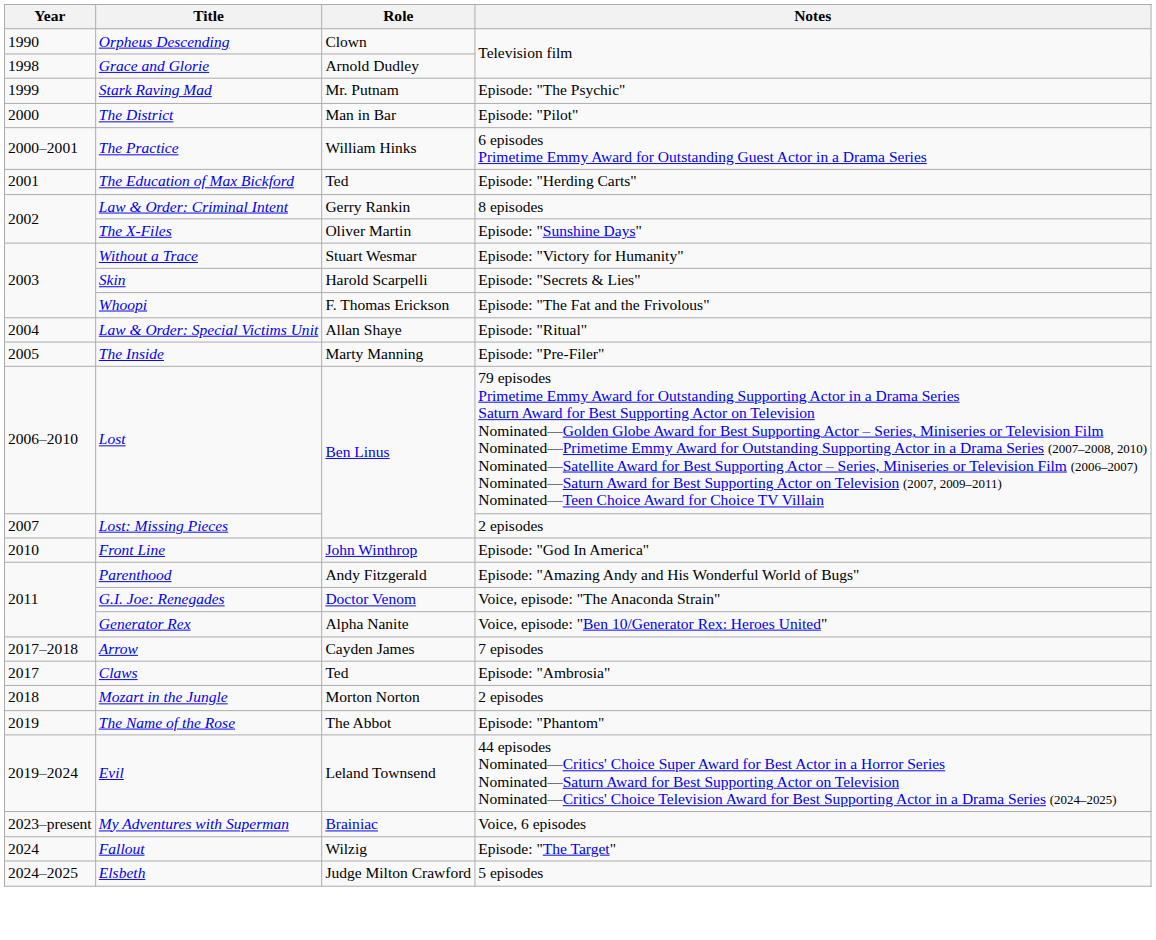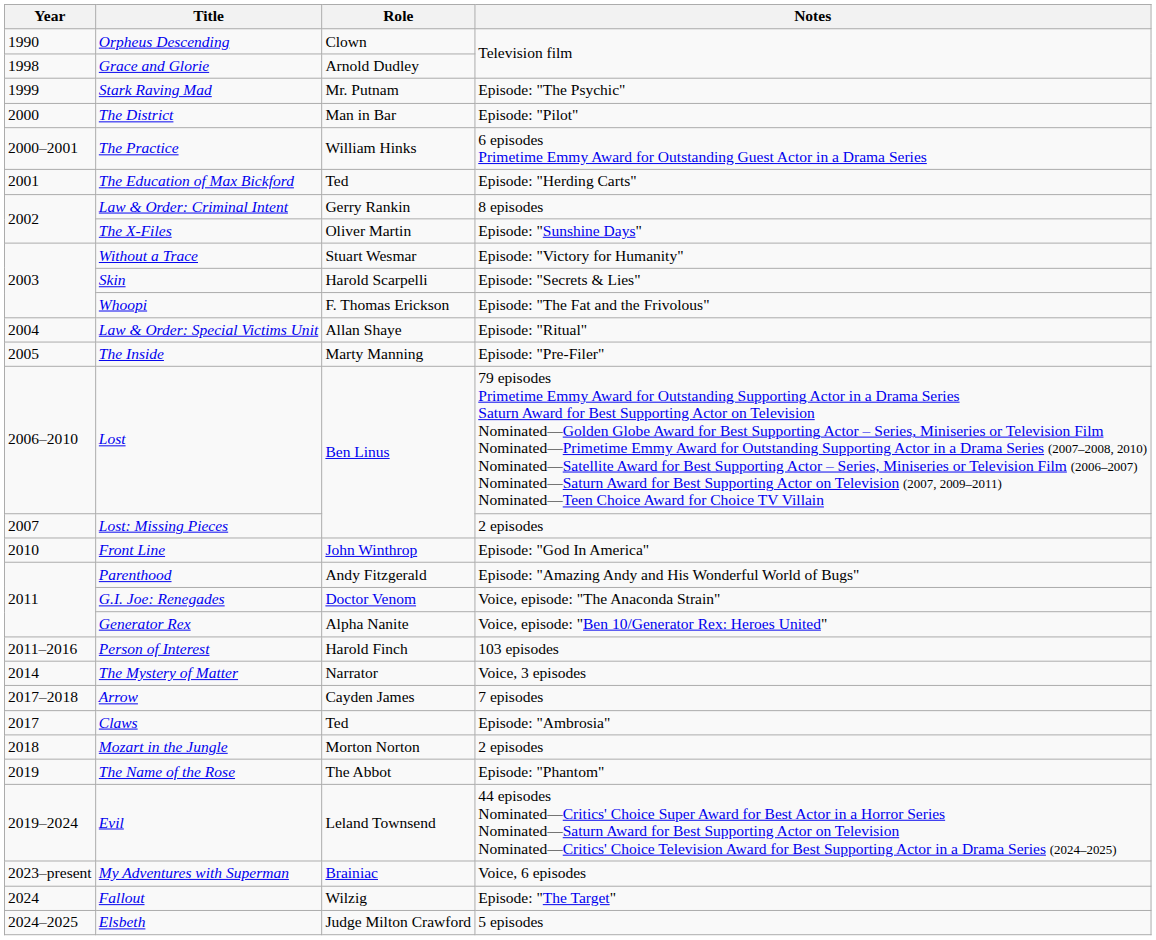 <table class="wikitable sortable">
 <tr>
 <th>Year</th>
 <th>Title</th>
 <th>Role</th>
 <th>Notes</th>
 </tr>
 <tr>
 <td>1990</td>
 <td><em><a href='#'>Orpheus Descending</a></em></td>
 <td>Clown</td>
 <td rowspan=2>Television film</td>
 </tr>
 <tr>
 <td>1998</td>
 <td><em><a href='#'>Grace and Glorie</a></em></td>
 <td>Arnold Dudley</td>
 </tr>
 <tr>
 <td>1999</td>
 <td><em><a href='#'>Stark Raving Mad</a></em></td>
 <td>Mr. Putnam</td>
 <td>Episode: "The Psychic"</td>
 </tr>
 <tr>
 <td>2000</td>
 <td><em><a href='#'>The District</a></em></td>
 <td>Man in Bar</td>
 <td>Episode: "Pilot"</td>
 </tr>
 <tr>
 <td>2000–2001</td>
 <td><em><a href='#'>The Practice</a></em></td>
 <td>William Hinks</td>
 <td>6 episodes<br><a href='#'>Primetime Emmy Award for Outstanding Guest Actor in a Drama Series</a></td>
 </tr>
 <tr>
 <td>2001</td>
 <td><em><a href='#'>The Education of Max Bickford</a></em></td>
 <td>Ted</td>
 <td>Episode: "Herding Carts"</td>
 </tr>
 <tr>
 <td rowspan="2">2002</td>
 <td><em><a href='#'>Law & Order: Criminal Intent</a></em></td>
 <td>Gerry Rankin</td>
 <td>8 episodes</td>
 </tr>
 <tr>
 <td><em><a href='#'>The X-Files</a></em></td>
 <td>Oliver Martin</td>
 <td>Episode: "<a href='#'>Sunshine Days</a>"</td>
 </tr>
 <tr>
 <td rowspan="3">2003</td>
 <td><em><a href='#'>Without a Trace</a></em></td>
 <td>Stuart Wesmar</td>
 <td>Episode: "Victory for Humanity"</td>
 </tr>
 <tr>
 <td><em><a href='#'>Skin</a></em></td>
 <td>Harold Scarpelli</td>
 <td>Episode: "Secrets & Lies"</td>
 </tr>
 <tr>
 <td><em><a href='#'>Whoopi</a></em></td>
 <td>F. Thomas Erickson</td>
 <td>Episode: "The Fat and the Frivolous"</td>
 </tr>
 <tr>
 <td>2004</td>
 <td><em><a href='#'>Law & Order: Special Victims Unit</a></em></td>
 <td>Allan Shaye</td>
 <td>Episode: "Ritual"</td>
 </tr>
 <tr>
 <td>2005</td>
 <td><em><a href='#'>The Inside</a></em></td>
 <td>Marty Manning</td>
 <td>Episode: "Pre-Filer"</td>
 </tr>
 <tr>
 <td>2006–2010</td>
 <td><em><a href='#'>Lost</a></em></td>
 <td rowspan=2><a href='#'>Ben Linus</a></td>
 <td>79 episodes<br><a href='#'>Primetime Emmy Award for Outstanding Supporting Actor in a Drama Series</a><br><a href='#'>Saturn Award for Best Supporting Actor on Television</a><br>Nominated—<a href='#'>Golden Globe Award for Best Supporting Actor – Series, Miniseries or Television Film</a><br>Nominated—<a href='#'>Primetime Emmy Award for Outstanding Supporting Actor in a Drama Series</a> <small>(2007–2008, 2010)</small><br>Nominated—<a href='#'>Satellite Award for Best Supporting Actor – Series, Miniseries or Television Film</a> <small>(2006–2007)</small><br>Nominated—<a href='#'>Saturn Award for Best Supporting Actor on Television</a> <small>(2007, 2009–2011)</small><br>Nominated—<a href='#'>Teen Choice Award for Choice TV Villain</a></td>
 </tr>
 <tr>
 <td>2007</td>
 <td><em><a href='#'>Lost: Missing Pieces</a></em></td>
 <td>2 episodes</td>
 </tr>
 <tr>
 <td>2010</td>
 <td><em><a href='#'>Front Line</a></em></td>
 <td><a href='#'>John Winthrop</a></td>
 <td>Episode: "God In America"</td>
 </tr>
 <tr>
 <td rowspan="3">2011</td>
 <td><em><a href='#'>Parenthood</a></em></td>
 <td>Andy Fitzgerald</td>
 <td>Episode: "Amazing Andy and His Wonderful World of Bugs"</td>
 </tr>
 <tr>
 <td><em><a href='#'>G.I. Joe: Renegades</a></em></td>
 <td><a href='#'>Doctor Venom</a></td>
 <td>Voice, episode: "The Anaconda Strain"</td>
 </tr>
 <tr>
 <td><em><a href='#'>Generator Rex</a></em></td>
 <td>Alpha Nanite</td>
 <td>Voice, episode: "<a href='#'>Ben 10/Generator Rex: Heroes United</a>"</td>
 </tr>
 <tr>
+<td>2011–2016</td>
+<td><em><a href='#'>Person of Interest</a></em></td>
+<td>Harold Finch</td>
+<td>103 episodes</td>
+</tr>
+<tr>
+<td>2014</td>
+<td><em><a href='#'>The Mystery of Matter</a></em></td>
+<td>Narrator</td>
+<td>Voice, 3 episodes</td>
+</tr>
+<tr>
 <td>2017–2018</td>
 <td><em><a href='#'>Arrow</a></em></td>
 <td>Cayden James</td>
 <td>7 episodes</td>
 </tr>
 <tr>
 <td>2017</td>
 <td><em><a href='#'>Claws</a></em></td>
 <td>Ted</td>
 <td>Episode: "Ambrosia"</td>
 </tr>
 <tr>
 <td>2018</td>
 <td><em><a href='#'>Mozart in the Jungle</a></em></td>
 <td>Morton Norton</td>
 <td>2 episodes</td>
 </tr>
 <tr>
 <td>2019</td>
 <td><em><a href='#'>The Name of the Rose</a></em></td>
 <td>The Abbot</td>
 <td>Episode: "Phantom"</td>
 </tr>
 <tr>
 <td>2019–2024</td>
 <td><em><a href='#'>Evil</a></em></td>
 <td>Leland Townsend</td>
 <td>44 episodes<br>Nominated—<a href='#'>Critics' Choice Super Award for Best Actor in a Horror Series</a><br>Nominated—<a href='#'>Saturn Award for Best Supporting Actor on Television</a><br>Nominated—<a href='#'>Critics' Choice Television Award for Best Supporting Actor in a Drama Series</a> <small>(2024–2025)</small></td>
 </tr>
 <tr>
 <td>2023–present</td>
 <td><em><a href='#'>My Adventures with Superman</a></em></td>
 <td><a href='#'>Brainiac</a></td>
 <td>Voice, 6 episodes</td>
 </tr>
 <tr>
 <td>2024</td>
 <td><em><a href='#'>Fallout</a></em></td>
 <td>Wilzig</td>
 <td>Episode: "<a href='#'>The Target</a>"</td>
 </tr>
 <tr>
 <td>2024–2025</td>
 <td><em><a href='#'>Elsbeth</a></em></td>
 <td>Judge Milton Crawford</td>
 <td>5 episodes</td>
 </tr>
 </table>
